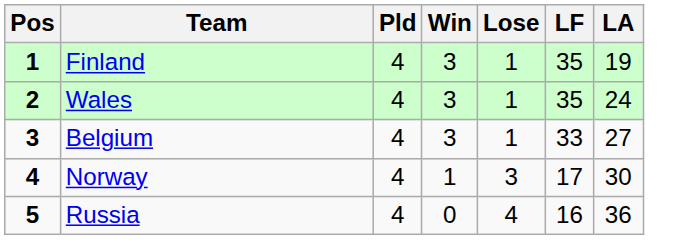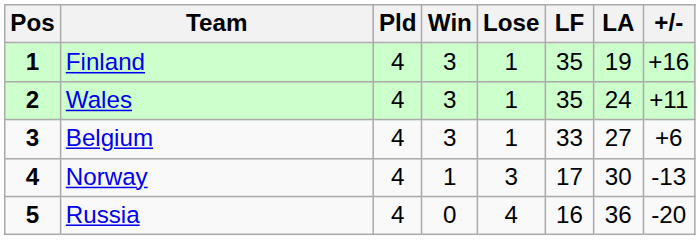 <table class="wikitable" style="font-size: 100%">
 <tr>
 <th width=20>Pos</th>
 <th width=200>Team</th>
 <th width=25>Pld</th>
 <th width=25>Win</th>
 <th width=25>Lose</th>
 <th width=25>LF</th>
 <th width=25>LA</th>
+<th width=25>+/-</th>
 </tr>
 <tr align=center style="background: #ccffcc;">
 <td><strong>1</strong></td>
 <td align="left"> <a href='#'>Finland</a></td>
 <td>4</td>
 <td>3</td>
 <td>1</td>
 <td>35</td>
 <td>19</td>
+<td>+16</td>
 </tr>
 <tr align=center style="background: #ccffcc;">
 <td><strong>2</strong></td>
 <td align="left"> <a href='#'>Wales</a></td>
 <td>4</td>
 <td>3</td>
 <td>1</td>
 <td>35</td>
 <td>24</td>
+<td>+11</td>
 </tr>
 <tr align=center>
 <td><strong>3</strong></td>
 <td align="left"> <a href='#'>Belgium</a></td>
 <td>4</td>
 <td>3</td>
 <td>1</td>
 <td>33</td>
 <td>27</td>
+<td>+6</td>
 </tr>
 <tr align=center>
 <td><strong>4</strong></td>
 <td align="left"> <a href='#'>Norway</a></td>
 <td>4</td>
 <td>1</td>
 <td>3</td>
 <td>17</td>
 <td>30</td>
+<td>-13</td>
 </tr>
 <tr align=center>
 <td><strong>5</strong></td>
 <td align="left"> <a href='#'>Russia</a></td>
 <td>4</td>
 <td>0</td>
 <td>4</td>
 <td>16</td>
 <td>36</td>
+<td>-20</td>
 </tr>
 </table>
